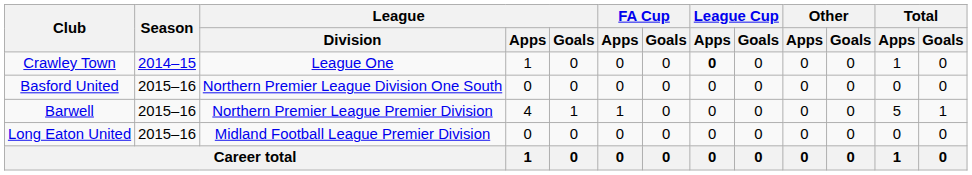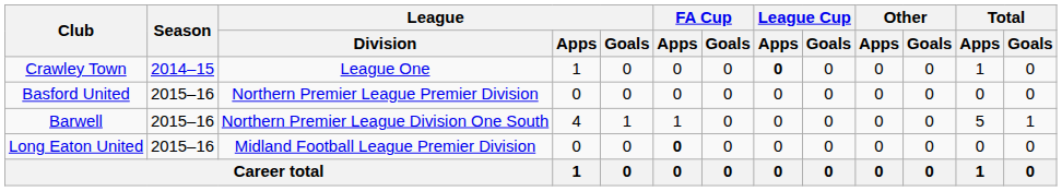 <table class="wikitable" style="text-align:center">
 <tr>
 <th rowspan="2">Club</th>
 <th rowspan="2">Season</th>
 <th colspan="3">League</th>
 <th colspan="2"><a href='#'>FA Cup</a></th>
 <th colspan="2"><a href='#'>League Cup</a></th>
 <th colspan="2">Other</th>
 <th colspan="2">Total</th>
 </tr>
 <tr>
 <th>Division</th>
 <th>Apps</th>
 <th>Goals</th>
 <th>Apps</th>
 <th>Goals</th>
 <th>Apps</th>
 <th>Goals</th>
 <th>Apps</th>
 <th>Goals</th>
 <th>Apps</th>
 <th>Goals</th>
 </tr>
 <tr>
 <td><a href='#'>Crawley Town</a></td>
 <td><a href='#'>2014–15</a></td>
 <td><a href='#'>League One</a></td>
 <td>1</td>
 <td>0</td>
 <td>0</td>
 <td>0</td>
 <td><strong>0</strong></td>
 <td>0</td>
 <td>0</td>
 <td>0</td>
 <td>1</td>
 <td>0</td>
 </tr>
 <tr>
 <td><a href='#'>Basford United</a></td>
 <td>2015–16</td>
-<td><a href='#'>Northern Premier League Division One South</a></td>
+<td><a href='#'>Northern Premier League Premier Division</a></td>
 <td>0</td>
 <td>0</td>
 <td>0</td>
 <td>0</td>
 <td>0</td>
 <td>0</td>
 <td>0</td>
 <td>0</td>
 <td>0</td>
 <td>0</td>
 </tr>
 <tr>
 <td><a href='#'>Barwell</a></td>
 <td>2015–16</td>
-<td><a href='#'>Northern Premier League Premier Division</a></td>
+<td><a href='#'>Northern Premier League Division One South</a></td>
 <td>4</td>
 <td>1</td>
 <td>1</td>
 <td>0</td>
 <td>0</td>
 <td>0</td>
 <td>0</td>
 <td>0</td>
 <td>5</td>
 <td>1</td>
 </tr>
 <tr>
 <td><a href='#'>Long Eaton United</a></td>
 <td>2015–16</td>
 <td><a href='#'>Midland Football League Premier Division</a></td>
 <td>0</td>
 <td>0</td>
-<td>0</td>
+<td><strong>0</strong></td>
 <td>0</td>
 <td>0</td>
 <td>0</td>
 <td>0</td>
 <td>0</td>
 <td>0</td>
 <td>0</td>
 </tr>
 <tr>
 <th colspan="3">Career total</th>
 <th>1</th>
 <th>0</th>
 <th>0</th>
 <th>0</th>
 <th>0</th>
 <th>0</th>
 <th>0</th>
 <th>0</th>
 <th>1</th>
 <th>0</th>
 </tr>
 </table>
